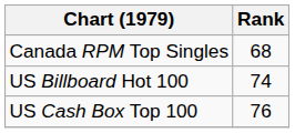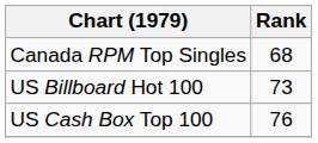 <table class="wikitable">
 <tr>
 <th>Chart (1979)</th>
 <th>Rank</th>
 </tr>
 <tr>
 <td>Canada <em>RPM</em> Top Singles</td>
 <td style="text-align:center;">68</td>
 </tr>
 <tr>
 <td>US <em>Billboard</em> Hot 100 </td>
-<td style="text-align:center;">74</td>
+<td style="text-align:center;">73</td>
 </tr>
 <tr>
 <td>US <em>Cash Box</em> Top 100</td>
 <td style="text-align:center;">76</td>
 </tr>
 <tr>
 </tr>
 </table>
